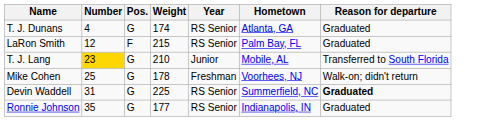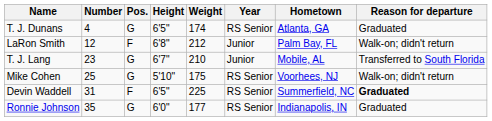 <table class="wikitable sortable" border="1">
 <tr>
 <th>Name</th>
 <th>Number</th>
 <th>Pos.</th>
+<th>Height</th>
 <th>Weight</th>
 <th>Year</th>
 <th>Hometown</th>
 <th class="unsortable">Reason for departure</th>
 </tr>
 <tr>
 <td>T. J. Dunans</td>
 <td>4</td>
 <td>G</td>
+<td>6'5"</td>
 <td>174</td>
 <td>RS Senior</td>
 <td><a href='#'>Atlanta, GA</a></td>
 <td>Graduated</td>
 </tr>
 <tr>
 <td>LaRon Smith</td>
 <td>12</td>
 <td>F</td>
-<td>215</td>
-<td>RS Senior</td>
+<td>6'8"</td>
+<td>212</td>
+<td>Junior</td>
 <td><a href='#'>Palm Bay, FL</a></td>
-<td>Graduated</td>
+<td>Walk-on; didn't return</td>
 </tr>
 <tr>
 <td>T. J. Lang</td>
-<td style="background: gold;">23</td>
+<td>23</td>
 <td>G</td>
+<td>6'7"</td>
 <td>210</td>
 <td>Junior</td>
 <td><a href='#'>Mobile, AL</a></td>
 <td>Transferred to <a href='#'>South Florida</a></td>
 </tr>
 <tr>
 <td>Mike Cohen</td>
 <td>25</td>
 <td>G</td>
-<td>178</td>
-<td>Freshman</td>
+<td>5'10"</td>
+<td>175</td>
+<td>RS Senior</td>
 <td><a href='#'>Voorhees, NJ</a></td>
 <td>Walk-on; didn't return</td>
 </tr>
 <tr>
 <td>Devin Waddell</td>
 <td>31</td>
-<td>G</td>
+<td>F</td>
+<td>6'5"</td>
 <td>225</td>
 <td>RS Senior</td>
 <td><a href='#'>Summerfield, NC</a></td>
 <td><strong>Graduated</strong></td>
 </tr>
 <tr>
 <td><a href='#'>Ronnie Johnson</a></td>
 <td>35</td>
 <td>G</td>
+<td>6'0"</td>
 <td>177</td>
 <td>RS Senior</td>
 <td><a href='#'>Indianapolis, IN</a></td>
 <td>Graduated</td>
 </tr>
 </table>
